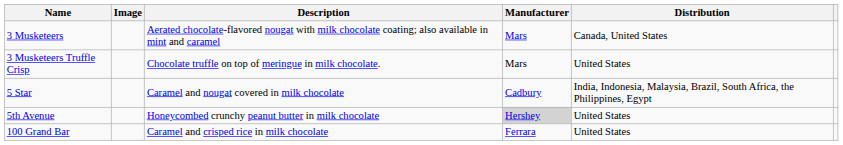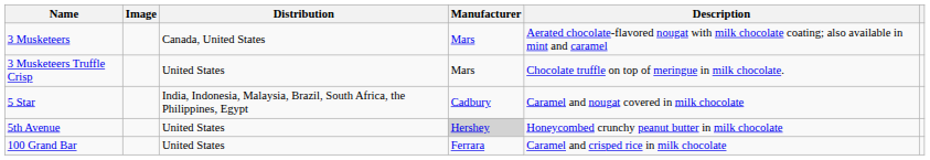 <table class="wikitable sortable" style="width:100%">
 <tr>
 <th>Name</th>
 <th class="unsortable">Image</th>
+<th>Distribution</th>
+<th>Manufacturer</th>
 <th>Description</th>
-<th>Manufacturer</th>
-<th>Distribution</th>
 <th></th>
 </tr>
 <tr>
 <td><a href='#'>3 Musketeers</a></td>
 <td></td>
+<td>Canada, United States</td>
+<td><a href='#'>Mars</a></td>
 <td><a href='#'>Aerated chocolate</a>-flavored <a href='#'>nougat</a> with <a href='#'>milk chocolate</a> coating; also available in <a href='#'>mint</a> and <a href='#'>caramel</a></td>
-<td><a href='#'>Mars</a></td>
-<td>Canada, United States</td>
 <td></td>
 </tr>
 <tr>
 <td><a href='#'>3 Musketeers Truffle Crisp</a></td>
 <td></td>
+<td>United States</td>
+<td>Mars</td>
 <td><a href='#'>Chocolate truffle</a> on top of <a href='#'>meringue</a> in <a href='#'>milk chocolate</a>.</td>
-<td>Mars</td>
-<td>United States</td>
 <td></td>
 </tr>
 <tr>
 <td><a href='#'>5 Star</a></td>
 <td></td>
+<td>India, Indonesia, Malaysia, Brazil, South Africa, the Philippines, Egypt</td>
+<td><a href='#'>Cadbury</a></td>
 <td><a href='#'>Caramel</a> and <a href='#'>nougat</a> covered in <a href='#'>milk chocolate</a></td>
-<td><a href='#'>Cadbury</a></td>
-<td>India, Indonesia, Malaysia, Brazil, South Africa, the Philippines, Egypt</td>
 <td></td>
 </tr>
 <tr>
 <td><a href='#'>5th Avenue</a></td>
 <td></td>
+<td>United States</td>
+<td style="background: lightgrey;"><a href='#'>Hershey</a></td>
 <td><a href='#'>Honeycombed</a> crunchy <a href='#'>peanut butter</a> in <a href='#'>milk chocolate</a></td>
-<td style="background: lightgrey;"><a href='#'>Hershey</a></td>
-<td>United States</td>
 <td></td>
 </tr>
 <tr>
 <td><a href='#'>100 Grand Bar</a></td>
 <td></td>
+<td>United States</td>
+<td><a href='#'>Ferrara</a></td>
 <td><a href='#'>Caramel</a> and <a href='#'>crisped rice</a> in <a href='#'>milk chocolate</a></td>
-<td><a href='#'>Ferrara</a></td>
-<td>United States</td>
 <td></td>
 </tr>
 </table>
